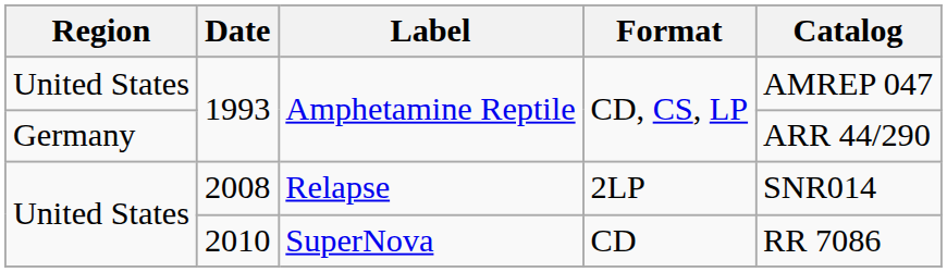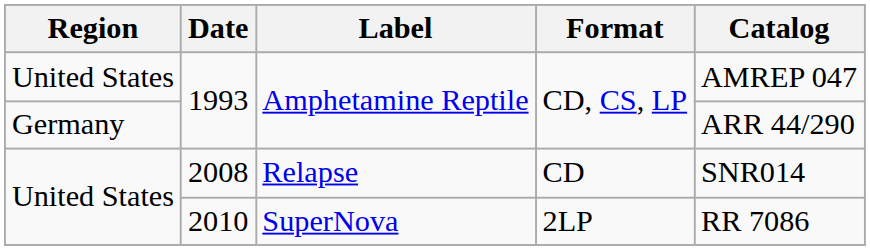 <table class="wikitable">
 <tr>
 <th>Region</th>
 <th>Date</th>
 <th>Label</th>
 <th>Format</th>
 <th>Catalog</th>
 </tr>
 <tr>
 <td>United States</td>
 <td rowspan="2">1993</td>
 <td rowspan="2"><a href='#'>Amphetamine Reptile</a></td>
 <td rowspan="2">CD, <a href='#'>CS</a>, <a href='#'>LP</a></td>
 <td>AMREP 047</td>
 </tr>
 <tr>
 <td>Germany</td>
 <td>ARR 44/290</td>
 </tr>
 <tr>
 <td rowspan="2">United States</td>
 <td>2008</td>
 <td><a href='#'>Relapse</a></td>
-<td>2LP</td>
+<td>CD</td>
 <td>SNR014</td>
 </tr>
 <tr>
 <td>2010</td>
 <td><a href='#'>SuperNova</a></td>
-<td>CD</td>
+<td>2LP</td>
 <td>RR 7086</td>
 </tr>
 </table>
